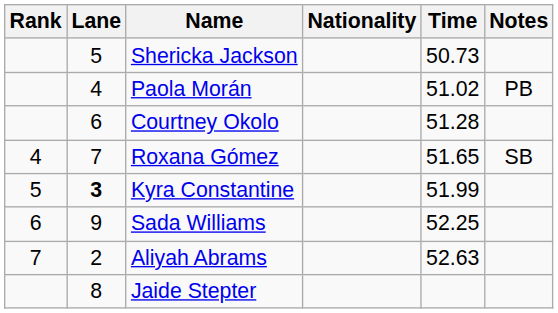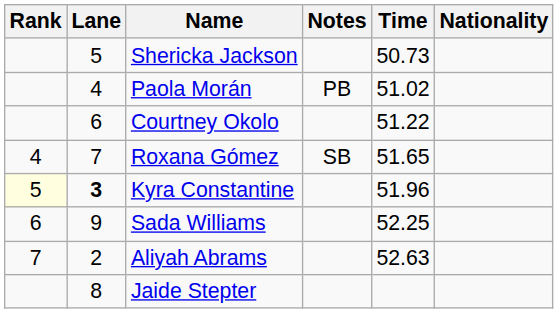 <table class="wikitable sortable" style="text-align:center">
 <tr>
 <th>Rank</th>
 <th>Lane</th>
 <th>Name</th>
+<th>Notes</th>
+<th>Time</th>
 <th>Nationality</th>
-<th>Time</th>
-<th>Notes</th>
 </tr>
 <tr>
 <td></td>
 <td>5</td>
 <td align=left><a href='#'>Shericka Jackson</a></td>
+<td></td>
+<td>50.73</td>
 <td align=left></td>
-<td>50.73</td>
-<td></td>
 </tr>
 <tr>
 <td></td>
 <td>4</td>
 <td align=left><a href='#'>Paola Morán</a></td>
+<td>PB</td>
+<td>51.02</td>
 <td align=left></td>
-<td>51.02</td>
-<td>PB</td>
 </tr>
 <tr>
 <td></td>
 <td>6</td>
 <td align=left><a href='#'>Courtney Okolo</a></td>
+<td></td>
+<td>51.22</td>
 <td align=left></td>
-<td>51.28</td>
-<td></td>
 </tr>
 <tr>
 <td>4</td>
 <td>7</td>
 <td align=left><a href='#'>Roxana Gómez</a></td>
+<td>SB</td>
+<td>51.65</td>
 <td align=left></td>
-<td>51.65</td>
-<td>SB</td>
 </tr>
 <tr>
-<td>5</td>
+<td style="background: lightyellow;">5</td>
 <td><strong>3</strong></td>
 <td align=left><a href='#'>Kyra Constantine</a></td>
+<td></td>
+<td>51.96</td>
 <td align=left></td>
-<td>51.99</td>
-<td></td>
 </tr>
 <tr>
 <td>6</td>
 <td>9</td>
 <td align=left><a href='#'>Sada Williams</a></td>
+<td></td>
+<td>52.25</td>
 <td align=left></td>
-<td>52.25</td>
-<td></td>
 </tr>
 <tr>
 <td>7</td>
 <td>2</td>
 <td align=left><a href='#'>Aliyah Abrams</a></td>
+<td></td>
+<td>52.63</td>
 <td align=left></td>
-<td>52.63</td>
-<td></td>
 </tr>
 <tr>
 <td></td>
 <td>8</td>
 <td align=left><a href='#'>Jaide Stepter</a></td>
-<td align=left></td>
 <td></td>
 <td></td>
+<td align=left></td>
 </tr>
 </table>
